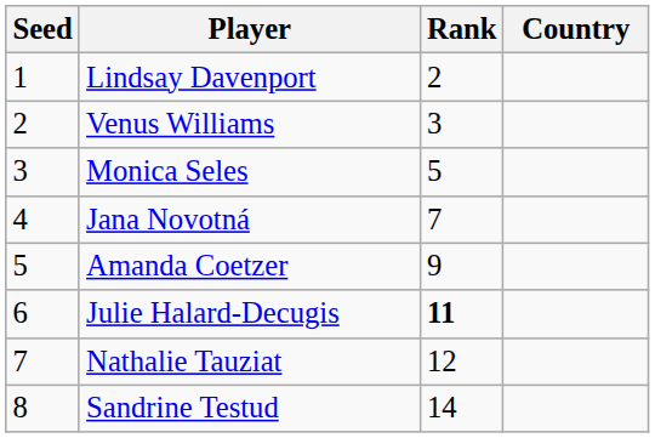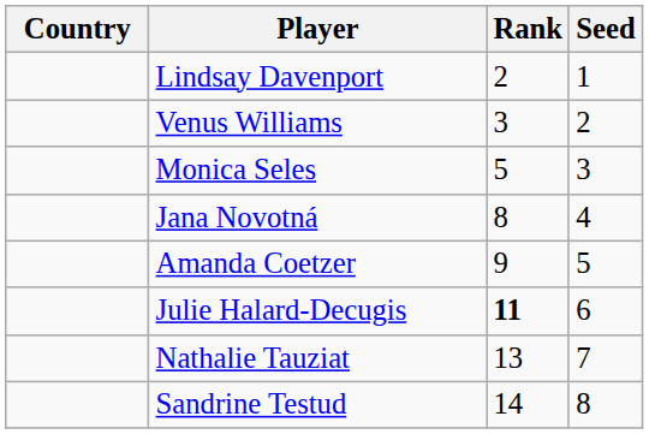 <table class="sortable wikitable">
 <tr>
-<th>Seed</th>
+<th width="70">Country</th>
 <th width="175">Player</th>
 <th>Rank</th>
-<th width="70">Country</th>
+<th>Seed</th>
 </tr>
 <tr>
-<td>1</td>
+<td></td>
 <td><a href='#'>Lindsay Davenport</a></td>
 <td>2</td>
-<td></td>
+<td>1</td>
 </tr>
 <tr>
-<td>2</td>
+<td></td>
 <td><a href='#'>Venus Williams</a></td>
 <td>3</td>
-<td></td>
+<td>2</td>
 </tr>
 <tr>
-<td>3</td>
+<td></td>
 <td><a href='#'>Monica Seles</a></td>
 <td>5</td>
-<td></td>
+<td>3</td>
 </tr>
 <tr>
+<td></td>
+<td><a href='#'>Jana Novotná</a></td>
+<td>8</td>
 <td>4</td>
-<td><a href='#'>Jana Novotná</a></td>
-<td>7</td>
-<td></td>
 </tr>
 <tr>
-<td>5</td>
+<td></td>
 <td><a href='#'>Amanda Coetzer</a></td>
 <td>9</td>
-<td></td>
+<td>5</td>
 </tr>
 <tr>
-<td>6</td>
+<td></td>
 <td><a href='#'>Julie Halard-Decugis</a></td>
 <td><strong>11</strong></td>
-<td></td>
+<td>6</td>
 </tr>
 <tr>
+<td></td>
+<td><a href='#'>Nathalie Tauziat</a></td>
+<td>13</td>
 <td>7</td>
-<td><a href='#'>Nathalie Tauziat</a></td>
-<td>12</td>
-<td></td>
 </tr>
 <tr>
-<td>8</td>
+<td></td>
 <td><a href='#'>Sandrine Testud</a></td>
 <td>14</td>
-<td></td>
+<td>8</td>
 </tr>
 </table>
